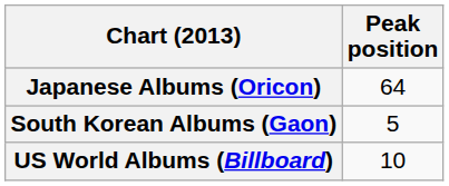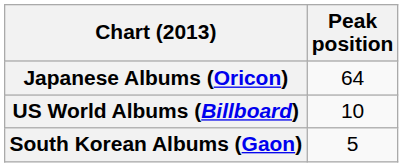 <table class="wikitable plainrowheaders sortable" style="text-align:center;">
 <tr>
 <th>Chart (2013)</th>
 <th>Peak<br>position</th>
 </tr>
 <tr>
 <th scope="row">Japanese Albums (<a href='#'>Oricon</a>)</th>
 <td>64</td>
 </tr>
 <tr>
+<th scope="row">US World Albums (<em><a href='#'>Billboard</a></em>)</th>
+<td>10</td>
+</tr>
+<tr>
 <th scope="row">South Korean Albums (<a href='#'>Gaon</a>)</th>
 <td>5</td>
 </tr>
-<tr>
-<th scope="row">US World Albums (<em><a href='#'>Billboard</a></em>)</th>
-<td>10</td>
-</tr>
 </table>
